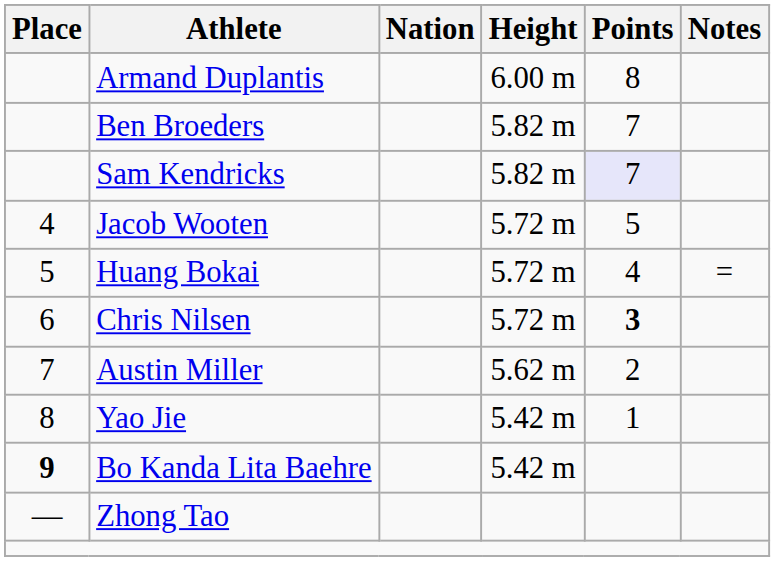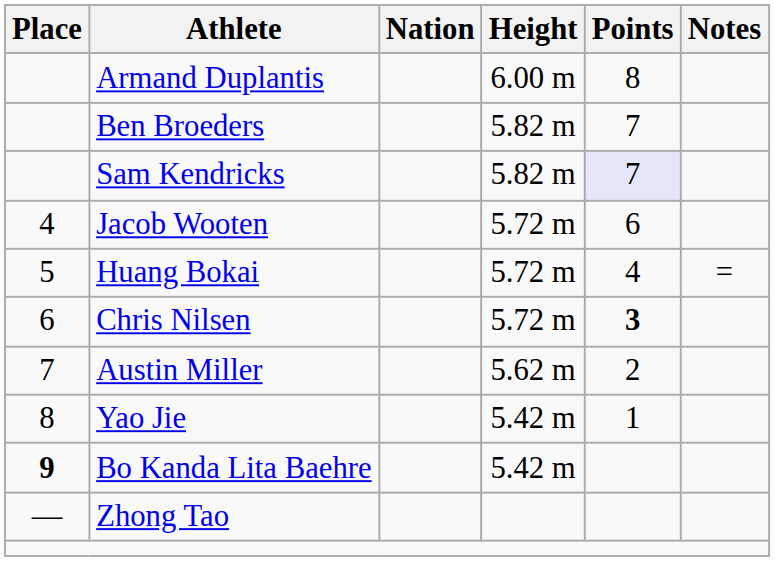 <table class="wikitable mw-datatable sortable" style="text-align:center;">
 <tr>
 <th scope="col">Place</th>
 <th scope="col">Athlete</th>
 <th scope="col">Nation</th>
 <th scope="col">Height</th>
 <th scope="col">Points</th>
 <th scope="col">Notes</th>
 </tr>
 <tr>
 <td></td>
 <td align="left"><a href='#'>Armand Duplantis</a></td>
 <td align="left"></td>
 <td>6.00 m</td>
 <td>8</td>
 <td></td>
 </tr>
 <tr>
 <td></td>
 <td align="left"><a href='#'>Ben Broeders</a></td>
 <td align="left"></td>
 <td>5.82 m</td>
 <td>7</td>
 <td></td>
 </tr>
 <tr>
 <td></td>
 <td align="left"><a href='#'>Sam Kendricks</a></td>
 <td align="left"></td>
 <td>5.82 m</td>
 <td style="background: lavender;">7</td>
 <td></td>
 </tr>
 <tr>
 <td>4</td>
 <td align="left"><a href='#'>Jacob Wooten</a></td>
 <td align="left"></td>
 <td>5.72 m</td>
-<td>5</td>
+<td>6</td>
 <td></td>
 </tr>
 <tr>
 <td>5</td>
 <td align="left"><a href='#'>Huang Bokai</a></td>
 <td align="left"></td>
 <td>5.72 m</td>
 <td>4</td>
 <td>=</td>
 </tr>
 <tr>
 <td>6</td>
 <td align="left"><a href='#'>Chris Nilsen</a></td>
 <td align="left"></td>
 <td>5.72 m</td>
 <td><strong>3</strong></td>
 <td></td>
 </tr>
 <tr>
 <td>7</td>
 <td align="left"><a href='#'>Austin Miller</a></td>
 <td align="left"></td>
 <td>5.62 m</td>
 <td>2</td>
 <td></td>
 </tr>
 <tr>
 <td>8</td>
 <td align="left"><a href='#'>Yao Jie</a></td>
 <td align="left"></td>
 <td>5.42 m</td>
 <td>1</td>
 <td></td>
 </tr>
 <tr>
 <td><strong>9</strong></td>
 <td align="left"><a href='#'>Bo Kanda Lita Baehre</a></td>
 <td align="left"></td>
 <td>5.42 m</td>
 <td></td>
 <td></td>
 </tr>
 <tr>
 <td>—</td>
 <td align="left"><a href='#'>Zhong Tao</a></td>
 <td align="left"></td>
 <td></td>
 <td></td>
 <td></td>
 </tr>
 <tr class="sortbottom">
 <td colspan="6"></td>
 </tr>
 </table>
